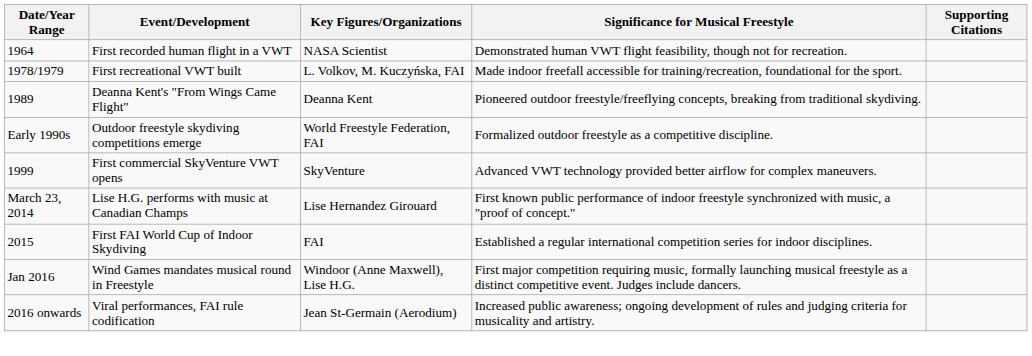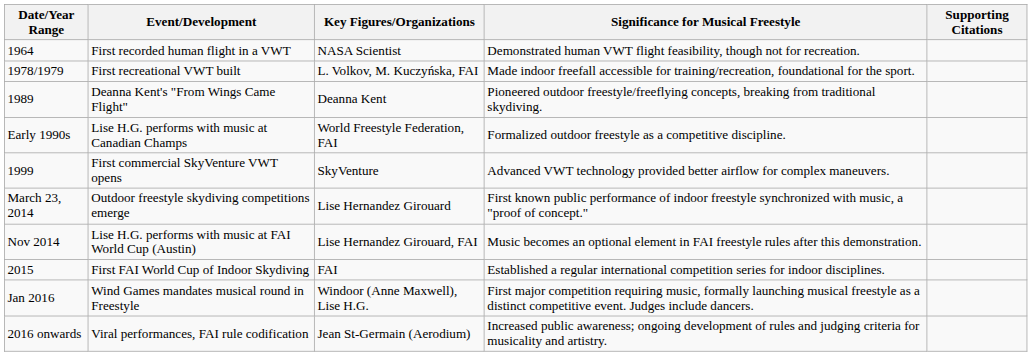 <table class="wikitable sortable">
 <tr>
 <th>Date/Year Range</th>
 <th>Event/Development</th>
 <th>Key Figures/Organizations</th>
 <th>Significance for Musical Freestyle</th>
 <th>Supporting Citations</th>
 </tr>
 <tr>
 <td>1964</td>
 <td>First recorded human flight in a VWT</td>
 <td>NASA Scientist</td>
 <td>Demonstrated human VWT flight feasibility, though not for recreation.</td>
 <td></td>
 </tr>
 <tr>
 <td>1978/1979</td>
 <td>First recreational VWT built</td>
 <td>L. Volkov, M. Kuczyńska, FAI</td>
 <td>Made indoor freefall accessible for training/recreation, foundational for the sport.</td>
 <td></td>
 </tr>
 <tr>
 <td>1989</td>
 <td>Deanna Kent's "From Wings Came Flight"</td>
 <td>Deanna Kent</td>
 <td>Pioneered outdoor freestyle/freeflying concepts, breaking from traditional skydiving.</td>
 <td></td>
 </tr>
 <tr>
 <td>Early 1990s</td>
-<td>Outdoor freestyle skydiving competitions emerge</td>
+<td>Lise H.G. performs with music at Canadian Champs</td>
 <td>World Freestyle Federation, FAI</td>
 <td>Formalized outdoor freestyle as a competitive discipline.</td>
 <td></td>
 </tr>
 <tr>
 <td>1999</td>
 <td>First commercial SkyVenture VWT opens</td>
 <td>SkyVenture</td>
 <td>Advanced VWT technology provided better airflow for complex maneuvers.</td>
 <td></td>
 </tr>
 <tr>
 <td>March 23, 2014</td>
-<td>Lise H.G. performs with music at Canadian Champs</td>
+<td>Outdoor freestyle skydiving competitions emerge</td>
 <td>Lise Hernandez Girouard</td>
 <td>First known public performance of indoor freestyle synchronized with music, a "proof of concept."</td>
+<td></td>
+</tr>
+<tr>
+<td>Nov 2014</td>
+<td>Lise H.G. performs with music at FAI World Cup (Austin)</td>
+<td>Lise Hernandez Girouard, FAI</td>
+<td>Music becomes an optional element in FAI freestyle rules after this demonstration.</td>
 <td></td>
 </tr>
 <tr>
 <td>2015</td>
 <td>First FAI World Cup of Indoor Skydiving</td>
 <td>FAI</td>
 <td>Established a regular international competition series for indoor disciplines.</td>
 <td></td>
 </tr>
 <tr>
 <td>Jan 2016</td>
 <td>Wind Games mandates musical round in Freestyle</td>
 <td>Windoor (Anne Maxwell), Lise H.G.</td>
 <td>First major competition requiring music, formally launching musical freestyle as a distinct competitive event. Judges include dancers.</td>
 <td></td>
 </tr>
 <tr>
 <td>2016 onwards</td>
 <td>Viral performances, FAI rule codification</td>
 <td>Jean St-Germain (Aerodium)</td>
 <td>Increased public awareness; ongoing development of rules and judging criteria for musicality and artistry.</td>
 <td></td>
 </tr>
 </table>
